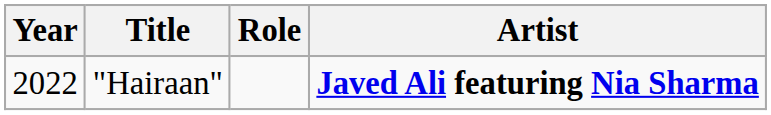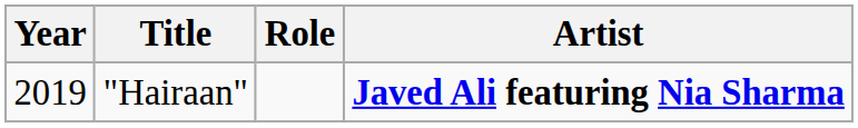 <table class="wikitable sortable">
 <tr>
 <th>Year</th>
 <th>Title</th>
 <th>Role</th>
 <th>Artist</th>
 </tr>
 <tr>
-<td>2022</td>
+<td>2019</td>
 <td>"Hairaan"</td>
 <td></td>
 <td><strong><a href='#'>Javed Ali</a> featuring <a href='#'>Nia Sharma</a></strong></td>
 </tr>
 </table>
